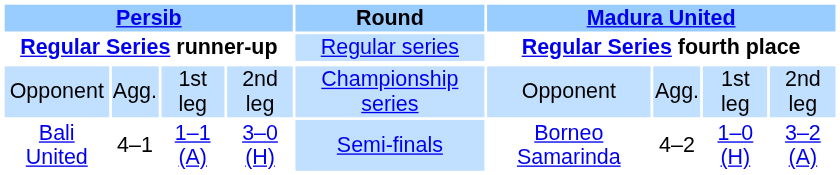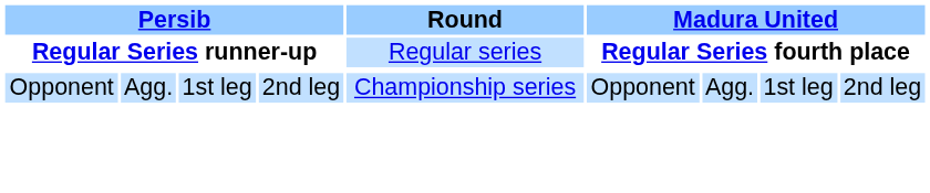 <table style="width:100%; text-align:center;">
 <tr style="vertical-align:top; background:#99CCFF;">
 <th colspan="4"><a href='#'>Persib</a></th>
 <th>Round</th>
 <th colspan="4"><a href='#'>Madura United</a></th>
 </tr>
 <tr>
 <td colspan="4" style="text-align:center;"><a href='#'><strong>Regular Series</strong></a> <strong>runner-up</strong></td>
 <td style="background:#C1E0FF;"><a href='#'>Regular series</a></td>
 <td colspan="4" style="text-align:center;"><a href='#'><strong>Regular Series</strong></a> <strong>fourth place</strong></td>
 </tr>
 <tr>
 </tr>
 <tr style="background:#C1E0FF">
 <td>Opponent</td>
 <td>Agg.</td>
 <td>1st leg</td>
 <td>2nd leg</td>
 <td><a href='#'>Championship series</a></td>
 <td>Opponent</td>
 <td>Agg.</td>
 <td>1st leg</td>
 <td>2nd leg</td>
 </tr>
 <tr>
-<td><a href='#'>Bali United</a></td>
-<td>4–1</td>
-<td><a href='#'>1–1 (A)</a></td>
-<td><a href='#'>3–0 (H)</a></td>
-<td style="background:#C1E0FF;"><a href='#'>Semi-finals</a></td>
-<td><a href='#'>Borneo Samarinda</a></td>
-<td>4–2</td>
-<td><a href='#'>1–0 (H)</a></td>
-<td><a href='#'>3–2 (A)</a></td>
-</tr>
-<tr>
 </tr>
 </table>
